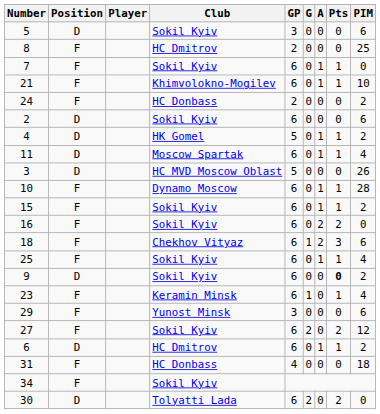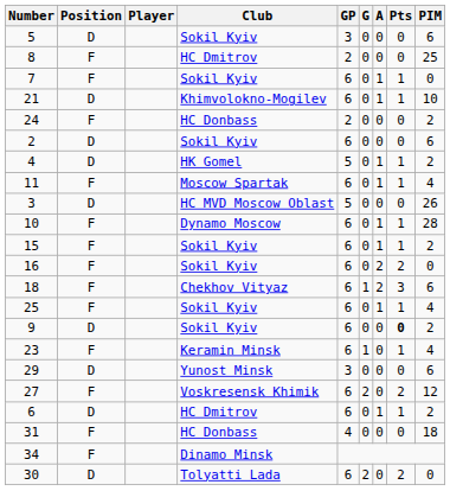 <table class="wikitable sortable" style="text-align:center; padding:4px; border-spacing=0;">
 <tr>
 <th>Number</th>
 <th>Position</th>
 <th>Player</th>
 <th>Club</th>
 <th>GP</th>
 <th>G</th>
 <th>A</th>
 <th>Pts</th>
 <th>PIM</th>
 </tr>
 <tr>
 <td>5</td>
 <td>D</td>
 <td align=left></td>
 <td align=left><a href='#'>Sokil Kyiv</a></td>
 <td>3</td>
 <td>0</td>
 <td>0</td>
 <td>0</td>
 <td>6</td>
 </tr>
 <tr>
 <td>8</td>
 <td>F</td>
 <td align=left></td>
 <td align=left><a href='#'>HC Dmitrov</a></td>
 <td>2</td>
 <td>0</td>
 <td>0</td>
 <td>0</td>
 <td>25</td>
 </tr>
 <tr>
 <td>7</td>
 <td>F</td>
 <td align=left></td>
 <td align=left><a href='#'>Sokil Kyiv</a></td>
 <td>6</td>
 <td>0</td>
 <td>1</td>
 <td>1</td>
 <td>0</td>
 </tr>
 <tr>
 <td>21</td>
-<td>F</td>
+<td>D</td>
 <td align=left></td>
 <td align=left><a href='#'>Khimvolokno-Mogilev</a></td>
 <td>6</td>
 <td>0</td>
 <td>1</td>
 <td>1</td>
 <td>10</td>
 </tr>
 <tr>
 <td>24</td>
 <td>F</td>
 <td align=left></td>
 <td align=left><a href='#'>HC Donbass</a></td>
 <td>2</td>
 <td>0</td>
 <td>0</td>
 <td>0</td>
 <td>2</td>
 </tr>
 <tr>
 <td>2</td>
 <td>D</td>
 <td align=left></td>
 <td align=left><a href='#'>Sokil Kyiv</a></td>
 <td>6</td>
 <td>0</td>
 <td>0</td>
 <td>0</td>
 <td>6</td>
 </tr>
 <tr>
 <td>4</td>
 <td>D</td>
 <td align=left></td>
 <td align=left><a href='#'>HK Gomel</a></td>
 <td>5</td>
 <td>0</td>
 <td>1</td>
 <td>1</td>
 <td>2</td>
 </tr>
 <tr>
 <td>11</td>
-<td>D</td>
+<td>F</td>
 <td align=left></td>
 <td align=left><a href='#'>Moscow Spartak</a></td>
 <td>6</td>
 <td>0</td>
 <td>1</td>
 <td>1</td>
 <td>4</td>
 </tr>
 <tr>
 <td>3</td>
 <td>D</td>
 <td align=left></td>
 <td align=left><a href='#'>HC MVD Moscow Oblast</a></td>
 <td>5</td>
 <td>0</td>
 <td>0</td>
 <td>0</td>
 <td>26</td>
 </tr>
 <tr>
 <td>10</td>
 <td>F</td>
 <td align=left></td>
 <td align=left><a href='#'>Dynamo Moscow</a></td>
 <td>6</td>
 <td>0</td>
 <td>1</td>
 <td>1</td>
 <td>28</td>
 </tr>
 <tr>
 <td>15</td>
 <td>F</td>
 <td align=left></td>
 <td align=left><a href='#'>Sokil Kyiv</a></td>
 <td>6</td>
 <td>0</td>
 <td>1</td>
 <td>1</td>
 <td>2</td>
 </tr>
 <tr>
 <td>16</td>
 <td>F</td>
 <td align=left></td>
 <td align=left><a href='#'>Sokil Kyiv</a></td>
 <td>6</td>
 <td>0</td>
 <td>2</td>
 <td>2</td>
 <td>0</td>
 </tr>
 <tr>
 <td>18</td>
 <td>F</td>
 <td align=left></td>
 <td align=left><a href='#'>Chekhov Vityaz</a></td>
 <td>6</td>
 <td>1</td>
 <td>2</td>
 <td>3</td>
 <td>6</td>
 </tr>
 <tr>
 <td>25</td>
 <td>F</td>
 <td align=left></td>
 <td align=left><a href='#'>Sokil Kyiv</a></td>
 <td>6</td>
 <td>0</td>
 <td>1</td>
 <td>1</td>
 <td>4</td>
 </tr>
 <tr>
 <td>9</td>
 <td>D</td>
 <td align=left></td>
 <td align=left><a href='#'>Sokil Kyiv</a></td>
 <td>6</td>
 <td>0</td>
 <td>0</td>
 <td><strong>0</strong></td>
 <td>2</td>
 </tr>
 <tr>
 <td>23</td>
 <td>F</td>
 <td align=left></td>
 <td align=left><a href='#'>Keramin Minsk</a></td>
 <td>6</td>
 <td>1</td>
 <td>0</td>
 <td>1</td>
 <td>4</td>
 </tr>
 <tr>
 <td>29</td>
-<td>F</td>
+<td>D</td>
 <td align=left></td>
 <td align=left><a href='#'>Yunost Minsk</a></td>
 <td>3</td>
 <td>0</td>
 <td>0</td>
 <td>0</td>
 <td>6</td>
 </tr>
 <tr>
 <td>27</td>
 <td>F</td>
 <td align=left></td>
-<td align=left><a href='#'>Sokil Kyiv</a></td>
+<td align=left><a href='#'>Voskresensk Khimik</a></td>
 <td>6</td>
 <td>2</td>
 <td>0</td>
 <td>2</td>
 <td>12</td>
 </tr>
 <tr>
 <td>6</td>
 <td>D</td>
 <td align=left></td>
 <td align=left><a href='#'>HC Dmitrov</a></td>
 <td>6</td>
 <td>0</td>
 <td>1</td>
 <td>1</td>
 <td>2</td>
 </tr>
 <tr>
 <td>31</td>
 <td>F</td>
 <td align=left></td>
 <td align=left><a href='#'>HC Donbass</a></td>
 <td>4</td>
 <td>0</td>
 <td>0</td>
 <td>0</td>
 <td>18</td>
 </tr>
 <tr>
 <td>34</td>
 <td>F</td>
 <td align=left></td>
-<td align=left><a href='#'>Sokil Kyiv</a></td>
+<td align=left><a href='#'>Dinamo Minsk</a></td>
 </tr>
 <tr>
 <td>30</td>
 <td>D</td>
 <td align=left></td>
 <td align=left><a href='#'>Tolyatti Lada</a></td>
 <td>6</td>
 <td>2</td>
 <td>0</td>
 <td>2</td>
 <td>0</td>
 </tr>
 </table>
